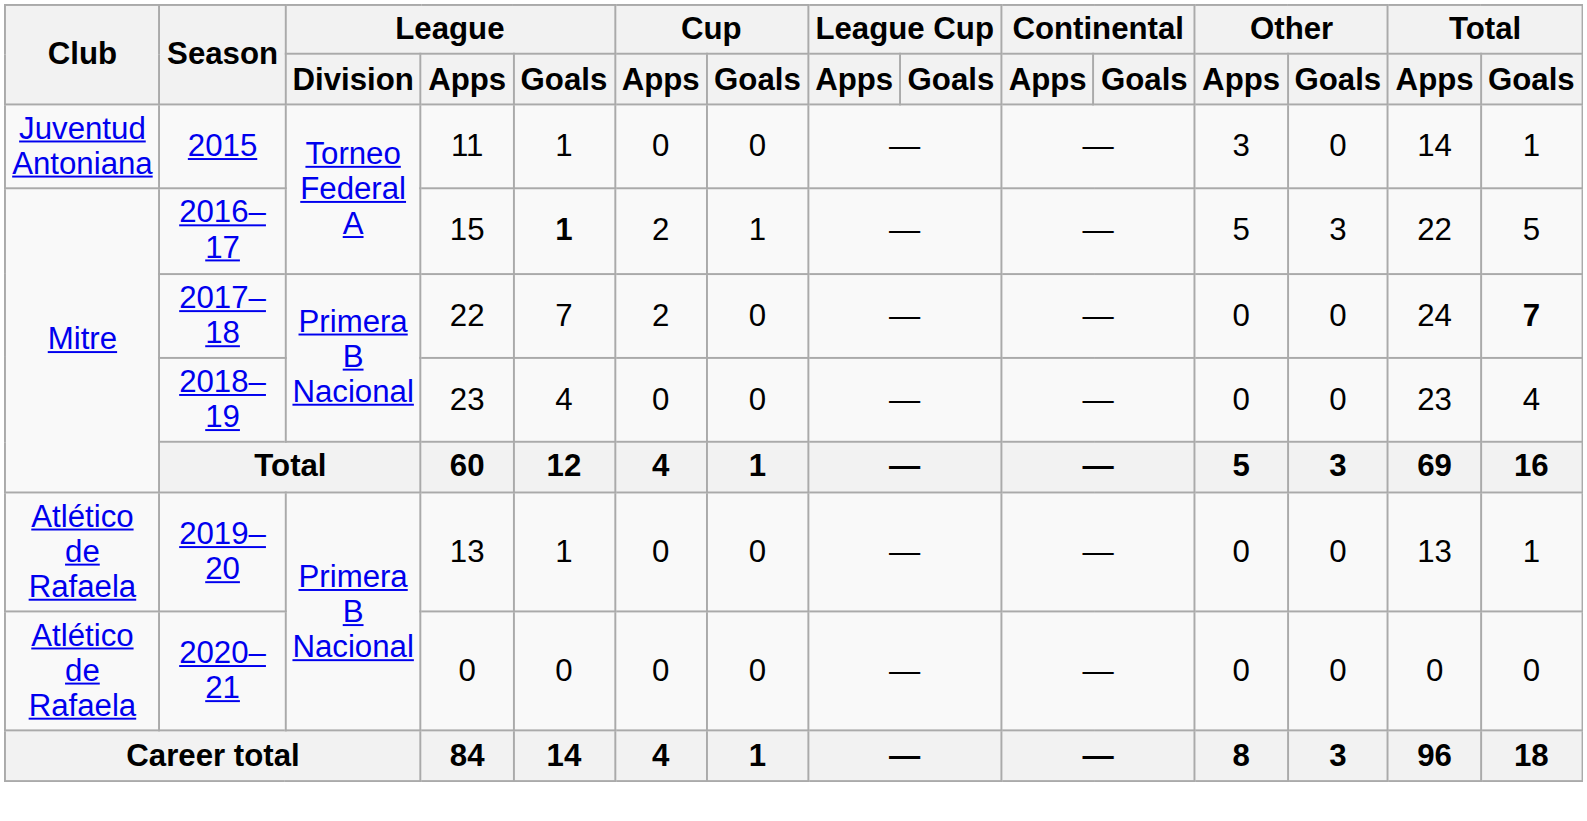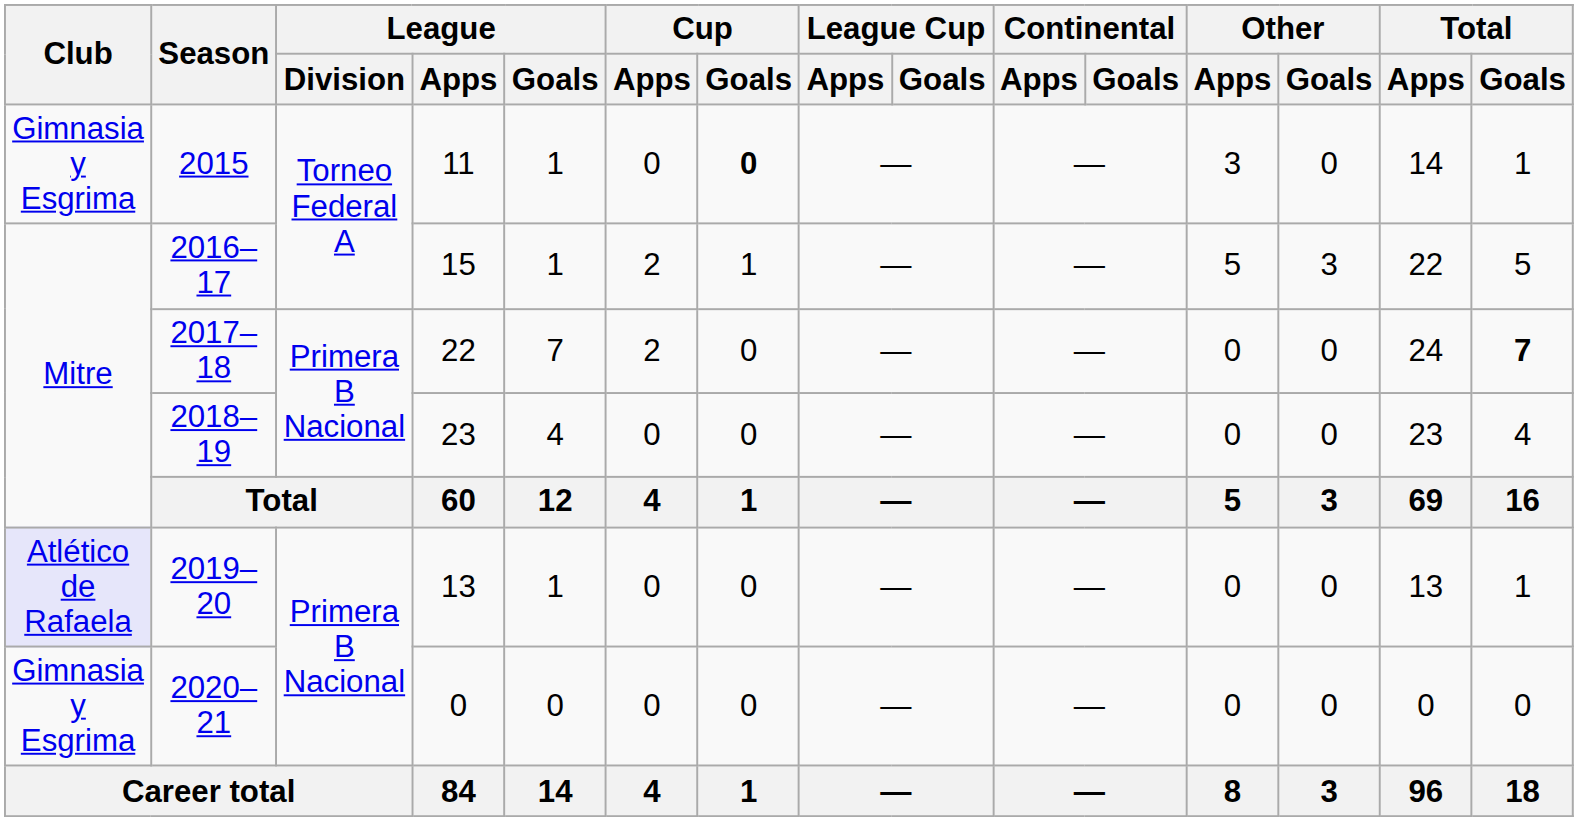 <table class="wikitable" style="text-align:center">
 <tr>
 <th rowspan="2">Club</th>
 <th rowspan="2">Season</th>
 <th colspan="3">League</th>
 <th colspan="2">Cup</th>
 <th colspan="2">League Cup</th>
 <th colspan="2">Continental</th>
 <th colspan="2">Other</th>
 <th colspan="2">Total</th>
 </tr>
 <tr>
 <th>Division</th>
 <th>Apps</th>
 <th>Goals</th>
 <th>Apps</th>
 <th>Goals</th>
 <th>Apps</th>
 <th>Goals</th>
 <th>Apps</th>
 <th>Goals</th>
 <th>Apps</th>
 <th>Goals</th>
 <th>Apps</th>
 <th>Goals</th>
 </tr>
 <tr>
-<td rowspan="1"><a href='#'>Juventud Antoniana</a></td>
+<td rowspan="1"><a href='#'>Gimnasia y Esgrima</a></td>
 <td><a href='#'>2015</a></td>
 <td rowspan="2"><a href='#'>Torneo Federal A</a></td>
 <td>11</td>
 <td>1</td>
 <td>0</td>
-<td>0</td>
+<td><strong>0</strong></td>
 <td colspan="2">—</td>
 <td colspan="2">—</td>
 <td>3</td>
 <td>0</td>
 <td>14</td>
 <td>1</td>
 </tr>
 <tr>
 <td rowspan="4"><a href='#'>Mitre</a></td>
 <td><a href='#'>2016–17</a></td>
 <td>15</td>
-<td><strong>1</strong></td>
+<td>1</td>
 <td>2</td>
 <td>1</td>
 <td colspan="2">—</td>
 <td colspan="2">—</td>
 <td>5</td>
 <td>3</td>
 <td>22</td>
 <td>5</td>
 </tr>
 <tr>
 <td><a href='#'>2017–18</a></td>
 <td rowspan="2"><a href='#'>Primera B Nacional</a></td>
 <td>22</td>
 <td>7</td>
 <td>2</td>
 <td>0</td>
 <td colspan="2">—</td>
 <td colspan="2">—</td>
 <td>0</td>
 <td>0</td>
 <td>24</td>
 <td><strong>7</strong></td>
 </tr>
 <tr>
 <td><a href='#'>2018–19</a></td>
 <td>23</td>
 <td>4</td>
 <td>0</td>
 <td>0</td>
 <td colspan="2">—</td>
 <td colspan="2">—</td>
 <td>0</td>
 <td>0</td>
 <td>23</td>
 <td>4</td>
 </tr>
 <tr>
 <th colspan="2">Total</th>
 <th>60</th>
 <th>12</th>
 <th>4</th>
 <th>1</th>
 <th colspan="2">—</th>
 <th colspan="2">—</th>
 <th>5</th>
 <th>3</th>
 <th>69</th>
 <th>16</th>
 </tr>
 <tr>
-<td rowspan="1"><a href='#'>Atlético de Rafaela</a></td>
+<td rowspan="1" style="background: lavender;"><a href='#'>Atlético de Rafaela</a></td>
 <td><a href='#'>2019–20</a></td>
 <td rowspan="2"><a href='#'>Primera B Nacional</a></td>
 <td>13</td>
 <td>1</td>
 <td>0</td>
 <td>0</td>
 <td colspan="2">—</td>
 <td colspan="2">—</td>
 <td>0</td>
 <td>0</td>
 <td>13</td>
 <td>1</td>
 </tr>
 <tr>
-<td rowspan="1"><a href='#'>Atlético de Rafaela</a></td>
+<td rowspan="1"><a href='#'>Gimnasia y Esgrima</a></td>
 <td><a href='#'>2020–21</a></td>
 <td>0</td>
 <td>0</td>
 <td>0</td>
 <td>0</td>
 <td colspan="2">—</td>
 <td colspan="2">—</td>
 <td>0</td>
 <td>0</td>
 <td>0</td>
 <td>0</td>
 </tr>
 <tr>
 <th colspan="3">Career total</th>
 <th>84</th>
 <th>14</th>
 <th>4</th>
 <th>1</th>
 <th colspan="2">—</th>
 <th colspan="2">—</th>
 <th>8</th>
 <th>3</th>
 <th>96</th>
 <th>18</th>
 </tr>
 </table>
